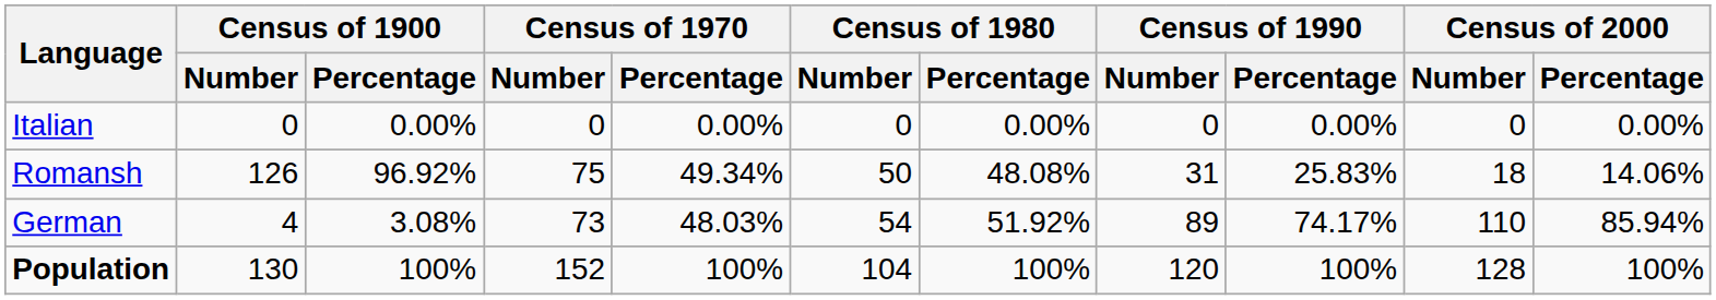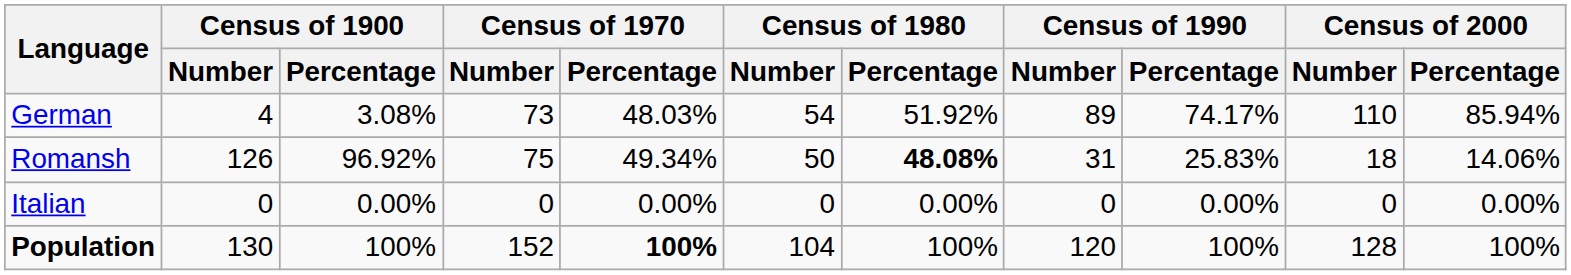 <table class="wikitable">
 <tr ---->
 <th rowspan="2">Language</th>
 <th colspan="2">Census of 1900</th>
 <th colspan="2">Census of 1970</th>
 <th colspan="2">Census of 1980</th>
 <th colspan="2">Census of 1990</th>
 <th colspan="2">Census of 2000</th>
 </tr>
 <tr ---->
 <th>Number</th>
 <th>Percentage</th>
 <th>Number</th>
 <th>Percentage</th>
 <th>Number</th>
 <th>Percentage</th>
 <th>Number</th>
 <th>Percentage</th>
 <th>Number</th>
 <th>Percentage</th>
 </tr>
 <tr ---->
+<td><a href='#'>German</a></td>
+<td align=right>4</td>
+<td align=right>3.08%</td>
+<td align=right>73</td>
+<td align=right>48.03%</td>
+<td align=right>54</td>
+<td align=right>51.92%</td>
+<td align=right>89</td>
+<td align=right>74.17%</td>
+<td align=right>110</td>
+<td align=right>85.94%</td>
+</tr>
+<tr ---->
+<td><a href='#'>Romansh</a></td>
+<td align=right>126</td>
+<td align=right>96.92%</td>
+<td align=right>75</td>
+<td align=right>49.34%</td>
+<td align=right>50</td>
+<td align=right><strong>48.08%</strong></td>
+<td align=right>31</td>
+<td align=right>25.83%</td>
+<td align=right>18</td>
+<td align=right>14.06%</td>
+</tr>
+<tr ---->
 <td><a href='#'>Italian</a></td>
 <td align=right>0</td>
 <td align=right>0.00%</td>
 <td align=right>0</td>
 <td align=right>0.00%</td>
 <td align=right>0</td>
 <td align=right>0.00%</td>
 <td align=right>0</td>
 <td align=right>0.00%</td>
 <td align=right>0</td>
 <td align=right>0.00%</td>
 </tr>
 <tr ---->
-<td><a href='#'>Romansh</a></td>
-<td align=right>126</td>
-<td align=right>96.92%</td>
-<td align=right>75</td>
-<td align=right>49.34%</td>
-<td align=right>50</td>
-<td align=right>48.08%</td>
-<td align=right>31</td>
-<td align=right>25.83%</td>
-<td align=right>18</td>
-<td align=right>14.06%</td>
-</tr>
-<tr ---->
-<td><a href='#'>German</a></td>
-<td align=right>4</td>
-<td align=right>3.08%</td>
-<td align=right>73</td>
-<td align=right>48.03%</td>
-<td align=right>54</td>
-<td align=right>51.92%</td>
-<td align=right>89</td>
-<td align=right>74.17%</td>
-<td align=right>110</td>
-<td align=right>85.94%</td>
-</tr>
-<tr ---->
 <td><strong>Population</strong></td>
 <td align=right>130</td>
 <td align=right>100%</td>
 <td align=right>152</td>
-<td align=right>100%</td>
+<td align=right><strong>100%</strong></td>
 <td align=right>104</td>
 <td align=right>100%</td>
 <td align=right>120</td>
 <td align=right>100%</td>
 <td align=right>128</td>
 <td align=right>100%</td>
 </tr>
 </table>
